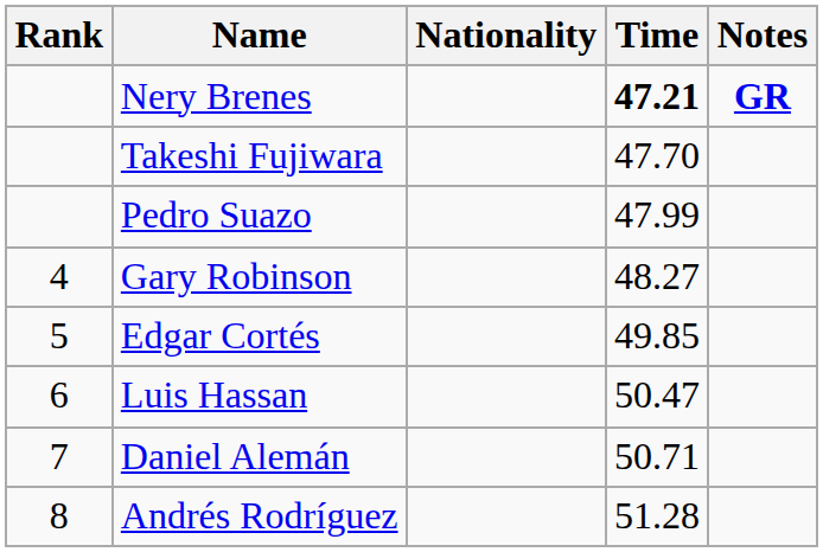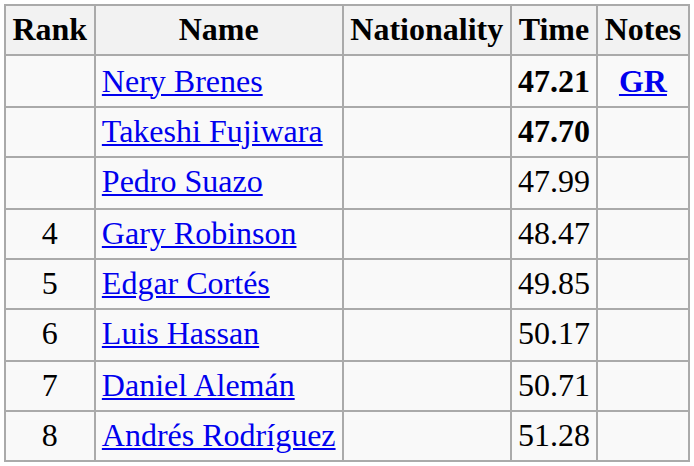 <table class="wikitable sortable" style="text-align:center">
 <tr>
 <th>Rank</th>
 <th>Name</th>
 <th>Nationality</th>
 <th>Time</th>
 <th>Notes</th>
 </tr>
 <tr>
 <td></td>
 <td align=left><a href='#'>Nery Brenes</a></td>
 <td align=left></td>
 <td><strong>47.21</strong></td>
 <td><strong><a href='#'>GR</a></strong></td>
 </tr>
 <tr>
 <td></td>
 <td align=left><a href='#'>Takeshi Fujiwara</a></td>
 <td align=left></td>
-<td>47.70</td>
+<td><strong>47.70</strong></td>
 <td></td>
 </tr>
 <tr>
 <td></td>
 <td align=left><a href='#'>Pedro Suazo</a></td>
 <td align=left></td>
 <td>47.99</td>
 <td></td>
 </tr>
 <tr>
 <td>4</td>
 <td align=left><a href='#'>Gary Robinson</a></td>
 <td align=left></td>
-<td>48.27</td>
+<td>48.47</td>
 <td></td>
 </tr>
 <tr>
 <td>5</td>
 <td align=left><a href='#'>Edgar Cortés</a></td>
 <td align=left></td>
 <td>49.85</td>
 <td></td>
 </tr>
 <tr>
 <td>6</td>
 <td align=left><a href='#'>Luis Hassan</a></td>
 <td align=left></td>
-<td>50.47</td>
+<td>50.17</td>
 <td></td>
 </tr>
 <tr>
 <td>7</td>
 <td align=left><a href='#'>Daniel Alemán</a></td>
 <td align=left></td>
 <td>50.71</td>
 <td></td>
 </tr>
 <tr>
 <td>8</td>
 <td align=left><a href='#'>Andrés Rodríguez</a></td>
 <td align=left></td>
 <td>51.28</td>
 <td></td>
 </tr>
 </table>
